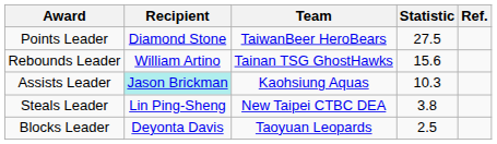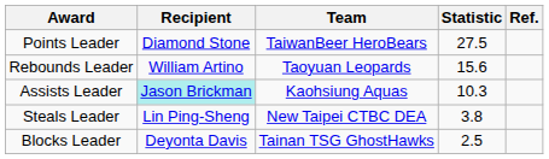 <table class="wikitable" style="text-align:center">
 <tr>
 <th>Award</th>
 <th>Recipient</th>
 <th>Team</th>
 <th>Statistic</th>
 <th>Ref.</th>
 </tr>
 <tr>
 <td>Points Leader</td>
 <td><a href='#'>Diamond Stone</a></td>
 <td><a href='#'>TaiwanBeer HeroBears</a></td>
 <td>27.5</td>
 <td></td>
 </tr>
 <tr>
 <td>Rebounds Leader</td>
 <td><a href='#'>William Artino</a></td>
-<td><a href='#'>Tainan TSG GhostHawks</a></td>
+<td><a href='#'>Taoyuan Leopards</a></td>
 <td>15.6</td>
 <td></td>
 </tr>
 <tr>
 <td>Assists Leader</td>
 <td style="background: paleturquoise;"><a href='#'>Jason Brickman</a></td>
 <td><a href='#'>Kaohsiung Aquas</a></td>
 <td>10.3</td>
 <td></td>
 </tr>
 <tr>
 <td>Steals Leader</td>
 <td><a href='#'>Lin Ping-Sheng</a></td>
 <td><a href='#'>New Taipei CTBC DEA</a></td>
 <td>3.8</td>
 <td></td>
 </tr>
 <tr>
 <td>Blocks Leader</td>
 <td><a href='#'>Deyonta Davis</a></td>
-<td><a href='#'>Taoyuan Leopards</a></td>
+<td><a href='#'>Tainan TSG GhostHawks</a></td>
 <td>2.5</td>
 <td></td>
 </tr>
 </table>
